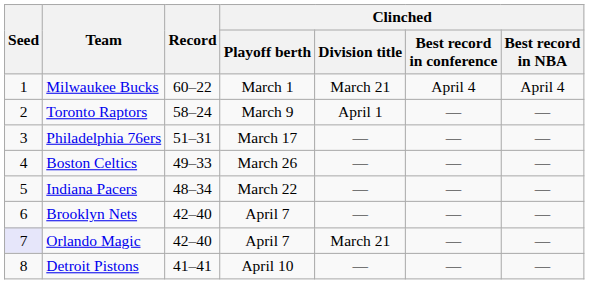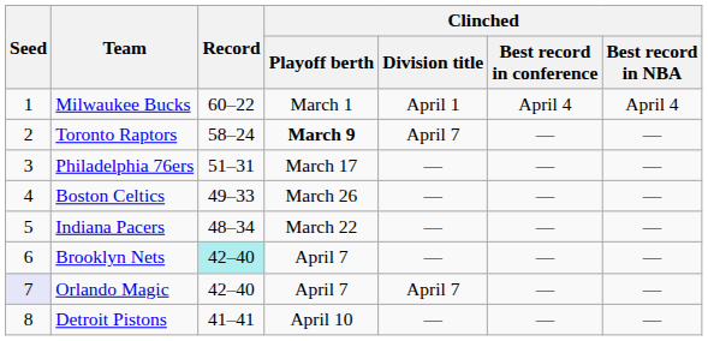 <table class="wikitable"  style="font-size:95%; text-align:center">
 <tr>
 <th rowspan=2>Seed</th>
 <th rowspan=2>Team</th>
 <th rowspan=2>Record</th>
 <th colspan=4>Clinched</th>
 </tr>
 <tr>
 <th>Playoff berth</th>
 <th>Division title</th>
 <th>Best record<br>in conference</th>
 <th>Best record<br>in NBA</th>
 </tr>
 <tr>
 <td>1</td>
 <td align=left><a href='#'>Milwaukee Bucks</a></td>
 <td>60–22</td>
 <td>March 1</td>
-<td>March 21</td>
+<td>April 1</td>
 <td>April 4</td>
 <td>April 4</td>
 </tr>
 <tr>
 <td>2</td>
 <td align=left><a href='#'>Toronto Raptors</a></td>
 <td>58–24</td>
-<td>March 9</td>
-<td>April 1</td>
+<td><strong>March 9</strong></td>
+<td>April 7</td>
 <td>—</td>
 <td>—</td>
 </tr>
 <tr>
 <td>3</td>
 <td align=left><a href='#'>Philadelphia 76ers</a></td>
 <td>51–31</td>
 <td>March 17</td>
 <td>—</td>
 <td>—</td>
 <td>—</td>
 </tr>
 <tr>
 <td>4</td>
 <td align=left><a href='#'>Boston Celtics</a></td>
 <td>49–33</td>
 <td>March 26</td>
 <td>—</td>
 <td>—</td>
 <td>—</td>
 </tr>
 <tr>
 <td>5</td>
 <td align=left><a href='#'>Indiana Pacers</a></td>
 <td>48–34</td>
 <td>March 22</td>
 <td>—</td>
 <td>—</td>
 <td>—</td>
 </tr>
 <tr>
 <td>6</td>
 <td align=left><a href='#'>Brooklyn Nets</a></td>
-<td>42–40</td>
+<td style="background: paleturquoise;">42–40</td>
 <td>April 7</td>
 <td>—</td>
 <td>—</td>
 <td>—</td>
 </tr>
 <tr>
 <td style="background: lavender;">7</td>
 <td align=left><a href='#'>Orlando Magic</a></td>
 <td>42–40</td>
 <td>April 7</td>
-<td>March 21</td>
+<td>April 7</td>
 <td>—</td>
 <td>—</td>
 </tr>
 <tr>
 <td>8</td>
 <td align=left><a href='#'>Detroit Pistons</a></td>
 <td>41–41</td>
 <td>April 10</td>
 <td>—</td>
 <td>—</td>
 <td>—</td>
 </tr>
 </table>
